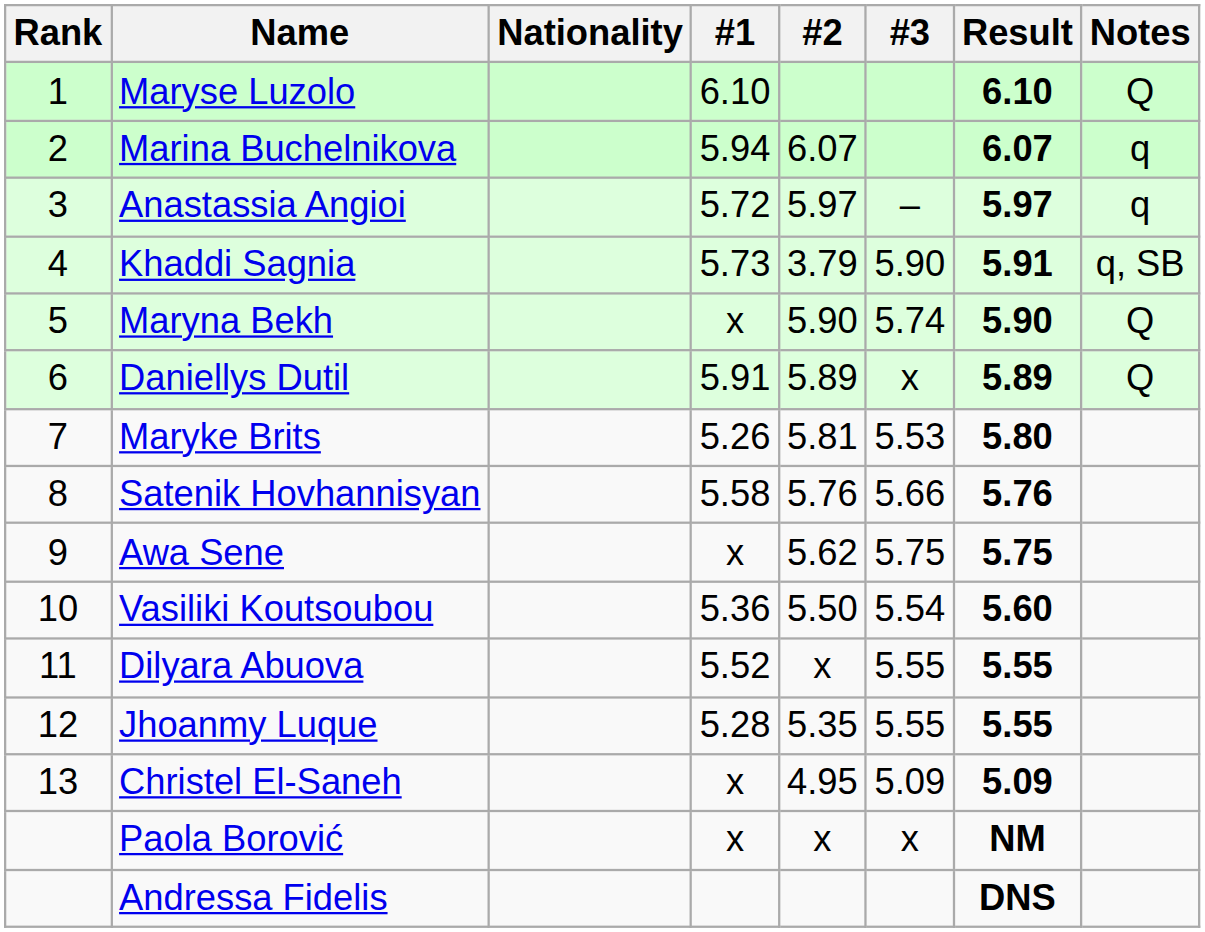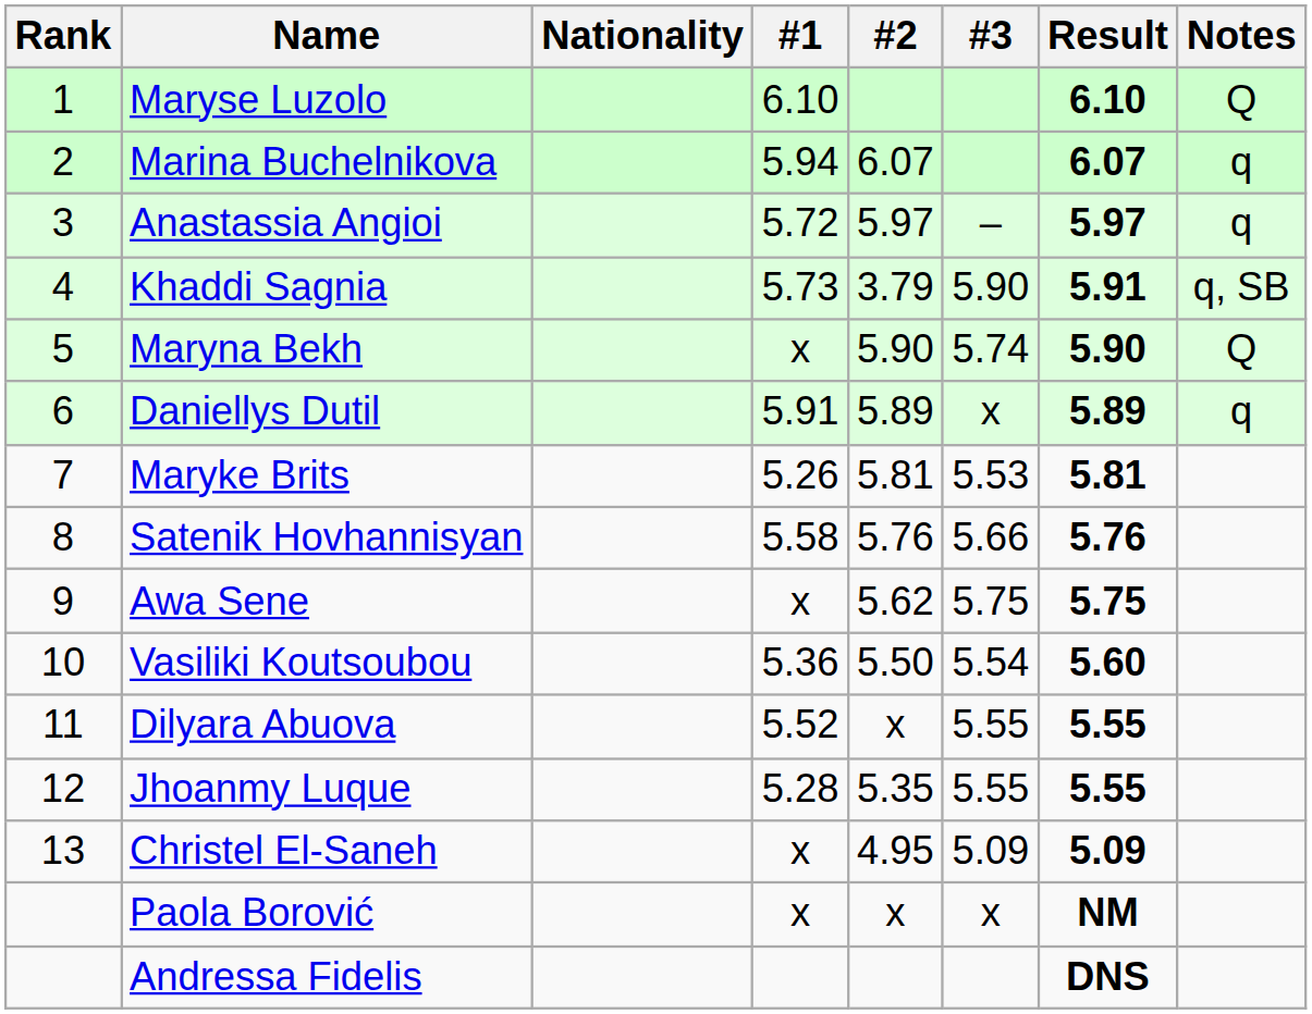 <table class="wikitable sortable" style="text-align:center">
 <tr>
 <th>Rank</th>
 <th>Name</th>
 <th>Nationality</th>
 <th>#1</th>
 <th>#2</th>
 <th>#3</th>
 <th>Result</th>
 <th>Notes</th>
 </tr>
 <tr bgcolor=ccffcc>
 <td>1</td>
 <td align=left><a href='#'>Maryse Luzolo</a></td>
 <td align=left></td>
 <td>6.10</td>
 <td></td>
 <td></td>
 <td><strong>6.10</strong></td>
 <td>Q</td>
 </tr>
 <tr bgcolor=ccffcc>
 <td>2</td>
 <td align=left><a href='#'>Marina Buchelnikova</a></td>
 <td align=left></td>
 <td>5.94</td>
 <td>6.07</td>
 <td></td>
 <td><strong>6.07</strong></td>
 <td>q</td>
 </tr>
 <tr bgcolor=ddffdd>
 <td>3</td>
 <td align=left><a href='#'>Anastassia Angioi</a></td>
 <td align=left></td>
 <td>5.72</td>
 <td>5.97</td>
 <td>–</td>
 <td><strong>5.97</strong></td>
 <td>q</td>
 </tr>
 <tr bgcolor=ddffdd>
 <td>4</td>
 <td align=left><a href='#'>Khaddi Sagnia</a></td>
 <td align=left></td>
 <td>5.73</td>
 <td>3.79</td>
 <td>5.90</td>
 <td><strong>5.91</strong></td>
 <td>q, SB</td>
 </tr>
 <tr bgcolor=ddffdd>
 <td>5</td>
 <td align=left><a href='#'>Maryna Bekh</a></td>
 <td align=left></td>
 <td>x</td>
 <td>5.90</td>
 <td>5.74</td>
 <td><strong>5.90</strong></td>
 <td>Q</td>
 </tr>
 <tr bgcolor=ddffdd>
 <td>6</td>
 <td align=left><a href='#'>Daniellys Dutil</a></td>
 <td align=left></td>
 <td>5.91</td>
 <td>5.89</td>
 <td>x</td>
 <td><strong>5.89</strong></td>
-<td>Q</td>
+<td>q</td>
 </tr>
 <tr>
 <td>7</td>
 <td align=left><a href='#'>Maryke Brits</a></td>
 <td align=left></td>
 <td>5.26</td>
 <td>5.81</td>
 <td>5.53</td>
-<td><strong>5.80</strong></td>
+<td><strong>5.81</strong></td>
 <td></td>
 </tr>
 <tr>
 <td>8</td>
 <td align=left><a href='#'>Satenik Hovhannisyan</a></td>
 <td align=left></td>
 <td>5.58</td>
 <td>5.76</td>
 <td>5.66</td>
 <td><strong>5.76</strong></td>
 <td></td>
 </tr>
 <tr>
 <td>9</td>
 <td align=left><a href='#'>Awa Sene</a></td>
 <td align=left></td>
 <td>x</td>
 <td>5.62</td>
 <td>5.75</td>
 <td><strong>5.75</strong></td>
 <td></td>
 </tr>
 <tr>
 <td>10</td>
 <td align=left><a href='#'>Vasiliki Koutsoubou</a></td>
 <td align=left></td>
 <td>5.36</td>
 <td>5.50</td>
 <td>5.54</td>
 <td><strong>5.60</strong></td>
 <td></td>
 </tr>
 <tr>
 <td>11</td>
 <td align=left><a href='#'>Dilyara Abuova</a></td>
 <td align=left></td>
 <td>5.52</td>
 <td>x</td>
 <td>5.55</td>
 <td><strong>5.55</strong></td>
 <td></td>
 </tr>
 <tr>
 <td>12</td>
 <td align=left><a href='#'>Jhoanmy Luque</a></td>
 <td align=left></td>
 <td>5.28</td>
 <td>5.35</td>
 <td>5.55</td>
 <td><strong>5.55</strong></td>
 <td></td>
 </tr>
 <tr>
 <td>13</td>
 <td align=left><a href='#'>Christel El-Saneh</a></td>
 <td align=left></td>
 <td>x</td>
 <td>4.95</td>
 <td>5.09</td>
 <td><strong>5.09</strong></td>
 <td></td>
 </tr>
 <tr>
 <td></td>
 <td align=left><a href='#'>Paola Borović</a></td>
 <td align=left></td>
 <td>x</td>
 <td>x</td>
 <td>x</td>
 <td><strong>NM</strong></td>
 <td></td>
 </tr>
 <tr>
 <td></td>
 <td align=left><a href='#'>Andressa Fidelis</a></td>
 <td align=left></td>
 <td></td>
 <td></td>
 <td></td>
 <td><strong>DNS</strong></td>
 <td></td>
 </tr>
 </table>
